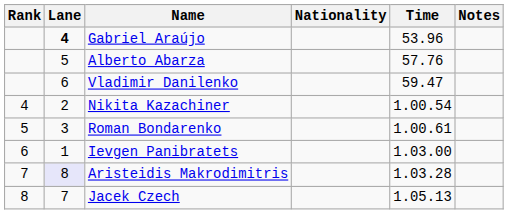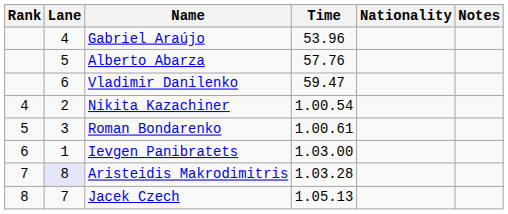 <table class="wikitable sortable" style="text-align:center">
 <tr>
 <th>Rank</th>
 <th>Lane</th>
 <th>Name</th>
+<th>Time</th>
 <th>Nationality</th>
-<th>Time</th>
 <th>Notes</th>
 </tr>
 <tr>
 <td></td>
-<td><strong>4</strong></td>
+<td>4</td>
 <td align=left><a href='#'>Gabriel Araújo</a></td>
+<td>53.96</td>
 <td align=left></td>
-<td>53.96</td>
 <td><strong></strong></td>
 </tr>
 <tr>
 <td></td>
 <td>5</td>
 <td align=left><a href='#'>Alberto Abarza</a></td>
+<td>57.76</td>
 <td align=left></td>
-<td>57.76</td>
 <td></td>
 </tr>
 <tr>
 <td></td>
 <td>6</td>
 <td align=left><a href='#'>Vladimir Danilenko</a></td>
+<td>59.47</td>
 <td align=left></td>
-<td>59.47</td>
 <td></td>
 </tr>
 <tr>
 <td>4</td>
 <td>2</td>
 <td align=left><a href='#'>Nikita Kazachiner</a></td>
+<td>1.00.54</td>
 <td align=left></td>
-<td>1.00.54</td>
 <td></td>
 </tr>
 <tr>
 <td>5</td>
 <td>3</td>
 <td align=left><a href='#'>Roman Bondarenko</a></td>
+<td>1.00.61</td>
 <td align=left></td>
-<td>1.00.61</td>
 <td></td>
 </tr>
 <tr>
 <td>6</td>
 <td>1</td>
 <td align=left><a href='#'>Ievgen Panibratets</a></td>
+<td>1.03.00</td>
 <td align=left></td>
-<td>1.03.00</td>
 <td></td>
 </tr>
 <tr>
 <td>7</td>
 <td style="background: lavender;">8</td>
 <td align=left><a href='#'>Aristeidis Makrodimitris</a></td>
+<td>1.03.28</td>
 <td align=left></td>
-<td>1.03.28</td>
 <td></td>
 </tr>
 <tr>
 <td>8</td>
 <td>7</td>
 <td align=left><a href='#'>Jacek Czech</a></td>
+<td>1.05.13</td>
 <td align=left></td>
-<td>1.05.13</td>
 <td></td>
 </tr>
 </table>
